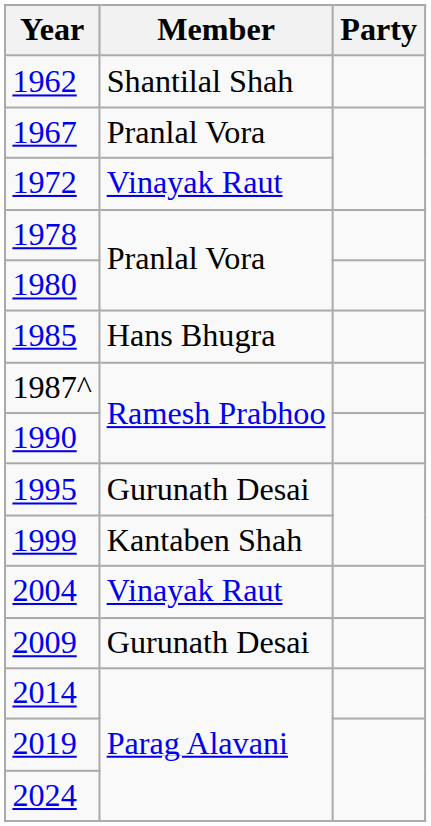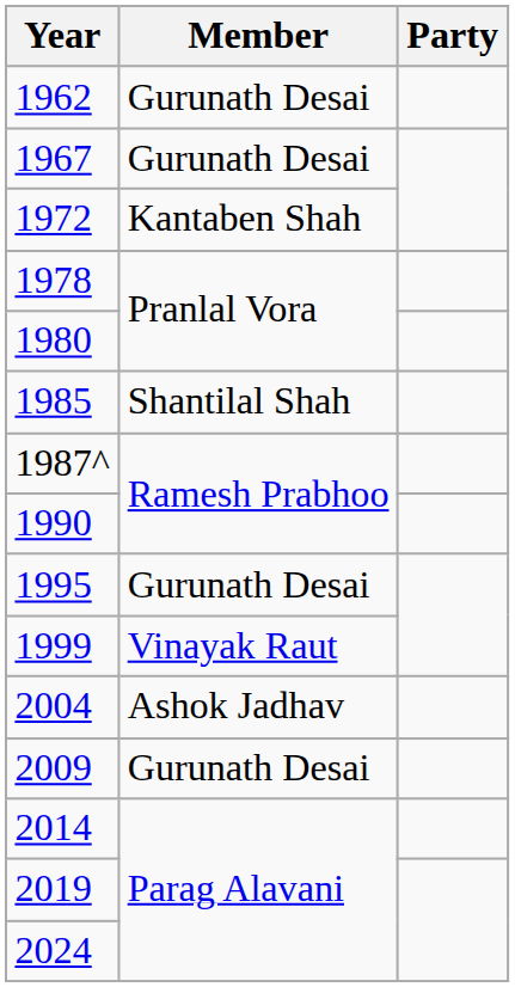 <table class="wikitable">
 <tr>
 <th>Year</th>
 <th>Member</th>
 <th colspan="2">Party</th>
 </tr>
 <tr>
 <td><a href='#'>1962</a></td>
-<td>Shantilal Shah</td>
+<td>Gurunath Desai</td>
 <td></td>
 </tr>
 <tr>
 <td><a href='#'>1967</a></td>
-<td>Pranlal Vora</td>
+<td>Gurunath Desai</td>
 </tr>
 <tr>
 <td><a href='#'>1972</a></td>
-<td><a href='#'>Vinayak Raut</a></td>
+<td>Kantaben Shah</td>
 </tr>
 <tr>
 <td><a href='#'>1978</a></td>
 <td rowspan="2">Pranlal Vora</td>
 <td></td>
 </tr>
 <tr>
 <td><a href='#'>1980</a></td>
 </tr>
 <tr>
 <td><a href='#'>1985</a></td>
-<td>Hans Bhugra</td>
+<td>Shantilal Shah</td>
 <td></td>
 </tr>
 <tr>
 <td>1987^</td>
 <td rowspan="2"><a href='#'>Ramesh Prabhoo</a></td>
 <td></td>
 </tr>
 <tr>
 <td><a href='#'>1990</a></td>
 <td></td>
 </tr>
 <tr>
 <td><a href='#'>1995</a></td>
 <td>Gurunath Desai</td>
 </tr>
 <tr>
 <td><a href='#'>1999</a></td>
-<td>Kantaben Shah</td>
+<td><a href='#'>Vinayak Raut</a></td>
 </tr>
 <tr>
 <td><a href='#'>2004</a></td>
-<td><a href='#'>Vinayak Raut</a></td>
+<td>Ashok Jadhav</td>
 <td></td>
 </tr>
 <tr>
 <td><a href='#'>2009</a></td>
 <td>Gurunath Desai</td>
 </tr>
 <tr>
 <td><a href='#'>2014</a></td>
 <td rowspan="3"><a href='#'>Parag Alavani</a></td>
 <td></td>
 </tr>
 <tr>
 <td><a href='#'>2019</a></td>
 </tr>
 <tr>
 <td><a href='#'>2024</a></td>
 </tr>
 </table>
